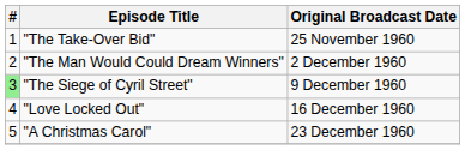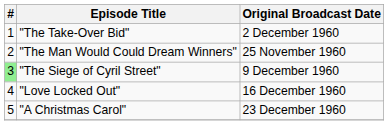 <table class="wikitable">
 <tr>
 <th>#</th>
 <th>Episode Title</th>
 <th>Original Broadcast Date</th>
 </tr>
 <tr>
 <td>1</td>
 <td>"The Take-Over Bid"</td>
-<td>25 November 1960</td>
+<td>2 December 1960</td>
 </tr>
 <tr>
 <td>2</td>
 <td>"The Man Would Could Dream Winners"</td>
-<td>2 December 1960</td>
+<td>25 November 1960</td>
 </tr>
 <tr>
 <td style="background: lightgreen;">3</td>
 <td>"The Siege of Cyril Street"</td>
 <td>9 December 1960</td>
 </tr>
 <tr>
 <td>4</td>
 <td>"Love Locked Out"</td>
 <td>16 December 1960</td>
 </tr>
 <tr>
 <td>5</td>
 <td>"A Christmas Carol"</td>
 <td>23 December 1960</td>
 </tr>
 <tr>
 </tr>
 </table>
